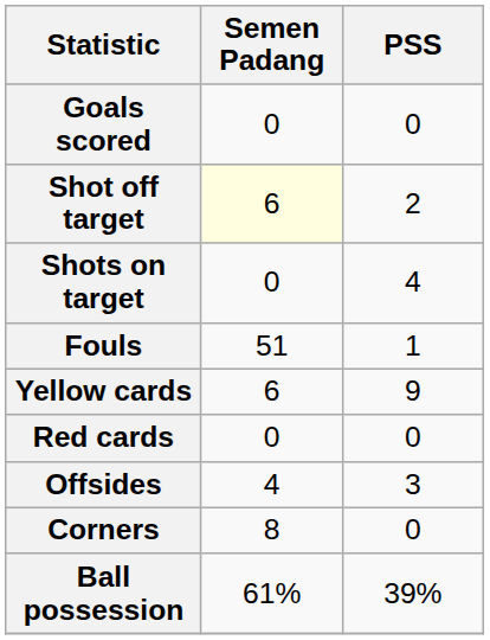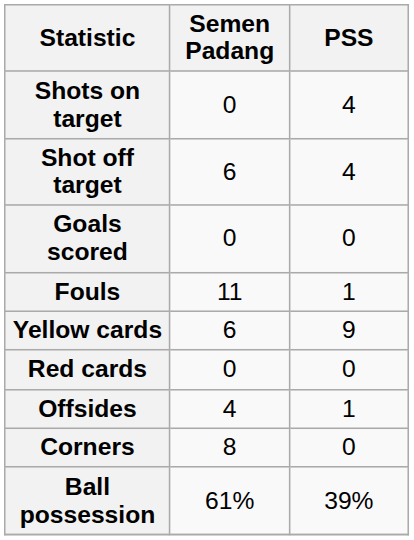 <table class="wikitable plainrowheaders" style="text-align:center">
 <tr>
 <th scope="col" style="width:100px">Statistic</th>
 <th scope="col" style="width:70px">Semen Padang</th>
 <th scope="col" style="width:70px">PSS</th>
 </tr>
 <tr>
+<th scope=row>Shots on target</th>
+<td>0</td>
+<td>4</td>
+</tr>
+<tr>
+<th scope=row>Shot off target</th>
+<td>6</td>
+<td>4</td>
+</tr>
+<tr>
 <th scope=row>Goals scored</th>
 <td>0</td>
 <td>0</td>
 </tr>
 <tr>
-<th scope=row>Shot off target</th>
-<td style="background: lightyellow;">6</td>
-<td>2</td>
-</tr>
-<tr>
-<th scope=row>Shots on target</th>
-<td>0</td>
-<td>4</td>
-</tr>
-<tr>
 <th scope=row>Fouls</th>
-<td>51</td>
+<td>11</td>
 <td>1</td>
 </tr>
 <tr>
 <th scope=row>Yellow cards</th>
 <td>6</td>
 <td>9</td>
 </tr>
 <tr>
 <th scope=row>Red cards</th>
 <td>0</td>
 <td>0</td>
 </tr>
 <tr>
 <th scope=row>Offsides</th>
 <td>4</td>
-<td>3</td>
+<td>1</td>
 </tr>
 <tr>
 <th scope=row>Corners</th>
 <td>8</td>
 <td>0</td>
 </tr>
 <tr>
 <th scope=row>Ball possession</th>
 <td>61%</td>
 <td>39%</td>
 </tr>
 <tr>
 </tr>
 </table>
